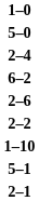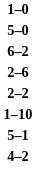 <table style="font-size:90%; margin: 0 auto;">
 <tr>
 <td align="right"><strong></strong></td>
 <td align="center"><strong>1–0</strong></td>
 <td><strong></strong></td>
 </tr>
 <tr>
 <td align="right"><strong></strong></td>
 <td align="center"><strong>5–0</strong></td>
-<td><strong></strong></td>
-</tr>
-<tr>
-<td align="right"><strong></strong></td>
-<td align="center"><strong>2–4</strong></td>
 <td><strong></strong></td>
 </tr>
 <tr>
 <td align="right"><strong></strong></td>
 <td align="center"><strong>6–2</strong></td>
 <td><strong></strong></td>
 </tr>
 <tr>
 <td align="right"><strong></strong></td>
 <td align="center"><strong>2–6</strong></td>
 <td><strong></strong></td>
 </tr>
 <tr>
 <td align="right"><strong></strong></td>
 <td align="center"><strong>2–2</strong></td>
 <td><strong></strong></td>
 </tr>
 <tr>
 <td align="right"><strong></strong></td>
 <td align="center"><strong>1–10</strong></td>
 <td><strong></strong></td>
 </tr>
 <tr>
 <td align="right"><strong></strong></td>
 <td align="center"><strong> 5–1 </strong></td>
 <td><strong></strong></td>
 </tr>
 <tr>
 <td align="right"><strong></strong></td>
-<td align="center"><strong> 2–1 </strong></td>
+<td align="center"><strong> 4–2 </strong></td>
 <td><strong></strong></td>
 </tr>
 </table>
